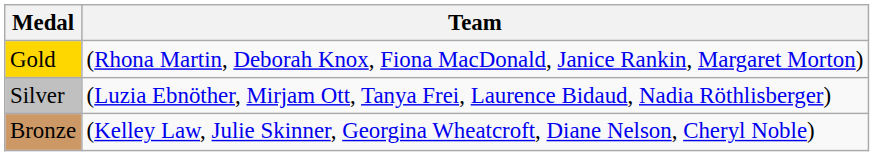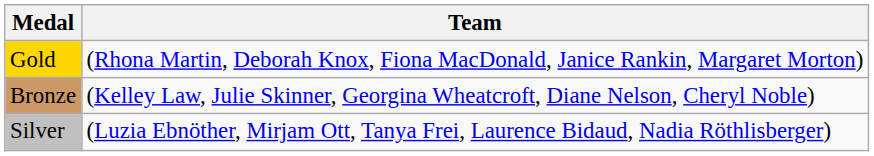 <table class="wikitable">
 <tr>
 <th>Medal</th>
 <th>Team</th>
 </tr>
 <tr>
 <td bgcolor="gold">Gold</td>
 <td> (<a href='#'>Rhona Martin</a>, <a href='#'>Deborah Knox</a>, <a href='#'>Fiona MacDonald</a>, <a href='#'>Janice Rankin</a>, <a href='#'>Margaret Morton</a>)</td>
 </tr>
 <tr>
+<td bgcolor="CC9966">Bronze</td>
+<td> (<a href='#'>Kelley Law</a>, <a href='#'>Julie Skinner</a>, <a href='#'>Georgina Wheatcroft</a>, <a href='#'>Diane Nelson</a>, <a href='#'>Cheryl Noble</a>)</td>
+</tr>
+<tr>
 <td bgcolor="silver">Silver</td>
 <td> (<a href='#'>Luzia Ebnöther</a>, <a href='#'>Mirjam Ott</a>, <a href='#'>Tanya Frei</a>, <a href='#'>Laurence Bidaud</a>, <a href='#'>Nadia Röthlisberger</a>)</td>
 </tr>
-<tr>
-<td bgcolor="CC9966">Bronze</td>
-<td> (<a href='#'>Kelley Law</a>, <a href='#'>Julie Skinner</a>, <a href='#'>Georgina Wheatcroft</a>, <a href='#'>Diane Nelson</a>, <a href='#'>Cheryl Noble</a>)</td>
-</tr>
 </table>
